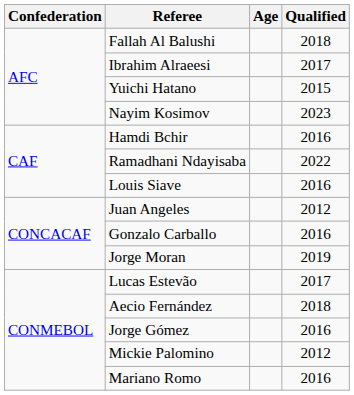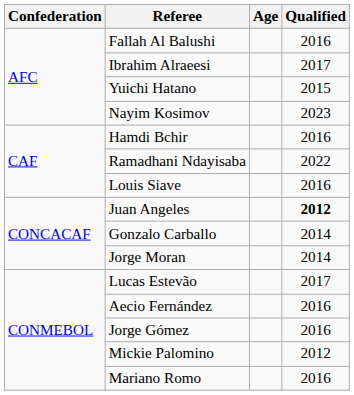 <table class="wikitable">
 <tr>
 <th>Confederation</th>
 <th>Referee</th>
 <th>Age</th>
 <th>Qualified</th>
 </tr>
 <tr>
 <td rowspan="4"><a href='#'>AFC</a></td>
 <td> Fallah Al Balushi</td>
 <td align=center></td>
-<td align=center>2018</td>
+<td align=center>2016</td>
 </tr>
 <tr>
 <td> Ibrahim Alraeesi</td>
 <td align=center></td>
 <td align=center>2017</td>
 </tr>
 <tr>
 <td> Yuichi Hatano</td>
 <td align=center></td>
 <td align=center>2015</td>
 </tr>
 <tr>
 <td> Nayim Kosimov</td>
 <td align=center></td>
 <td align=center>2023</td>
 </tr>
 <tr>
 <td rowspan="3"><a href='#'>CAF</a></td>
 <td> Hamdi Bchir</td>
 <td align=center></td>
 <td align=center>2016</td>
 </tr>
 <tr>
 <td> Ramadhani Ndayisaba</td>
 <td align=center></td>
 <td align=center>2022</td>
 </tr>
 <tr>
 <td> Louis Siave</td>
 <td align=center></td>
 <td align=center>2016</td>
 </tr>
 <tr>
 <td rowspan="3"><a href='#'>CONCACAF</a></td>
 <td> Juan Angeles</td>
 <td align=center></td>
-<td align=center>2012</td>
+<td align=center><strong>2012</strong></td>
 </tr>
 <tr>
 <td> Gonzalo Carballo</td>
 <td align=center></td>
-<td align=center>2016</td>
+<td align=center>2014</td>
 </tr>
 <tr>
 <td> Jorge Moran</td>
 <td align=center></td>
-<td align=center>2019</td>
+<td align=center>2014</td>
 </tr>
 <tr>
 <td rowspan="5"><a href='#'>CONMEBOL</a></td>
 <td> Lucas Estevão</td>
 <td align=center></td>
 <td align=center>2017</td>
 </tr>
 <tr>
 <td> Aecio Fernández</td>
 <td align=center></td>
-<td align=center>2018</td>
+<td align=center>2016</td>
 </tr>
 <tr>
 <td> Jorge Gómez</td>
 <td align=center></td>
 <td align=center>2016</td>
 </tr>
 <tr>
 <td> Mickie Palomino</td>
 <td align=center></td>
 <td align=center>2012</td>
 </tr>
 <tr>
 <td> Mariano Romo</td>
 <td align=center></td>
 <td align=center>2016</td>
 </tr>
 </table>
